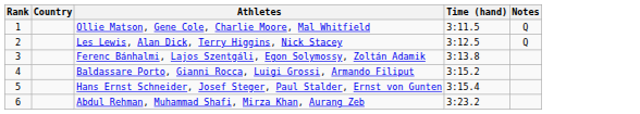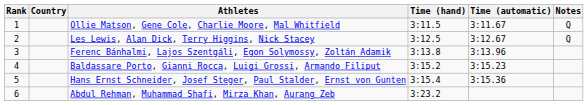 <table class="wikitable sortable" style="text-align:center">
 <tr>
 <th>Rank</th>
 <th>Country</th>
 <th>Athletes</th>
 <th>Time (hand)</th>
+<th>Time (automatic)</th>
 <th>Notes</th>
 </tr>
 <tr>
 <td>1</td>
 <td align=left></td>
 <td align=left><a href='#'>Ollie Matson</a>, <a href='#'>Gene Cole</a>, <a href='#'>Charlie Moore</a>, <a href='#'>Mal Whitfield</a></td>
 <td align=left>3:11.5</td>
+<td align=left>3:11.67</td>
 <td>Q</td>
 </tr>
 <tr>
 <td>2</td>
 <td align=left></td>
 <td align=left><a href='#'>Les Lewis</a>, <a href='#'>Alan Dick</a>, <a href='#'>Terry Higgins</a>, <a href='#'>Nick Stacey</a></td>
 <td align=left>3:12.5</td>
+<td align=left>3:12.67</td>
 <td>Q</td>
 </tr>
 <tr>
 <td>3</td>
 <td align=left></td>
 <td align=left><a href='#'>Ferenc Bánhalmi</a>, <a href='#'>Lajos Szentgáli</a>, <a href='#'>Egon Solymossy</a>, <a href='#'>Zoltán Adamik</a></td>
 <td align=left>3:13.8</td>
+<td align=left>3:13.96</td>
 <td></td>
 </tr>
 <tr>
 <td>4</td>
 <td align=left></td>
 <td align=left><a href='#'>Baldassare Porto</a>, <a href='#'>Gianni Rocca</a>, <a href='#'>Luigi Grossi</a>, <a href='#'>Armando Filiput</a></td>
 <td align=left>3:15.2</td>
+<td align=left>3:15.23</td>
 <td></td>
 </tr>
 <tr>
 <td>5</td>
 <td align=left></td>
 <td align=left><a href='#'>Hans Ernst Schneider</a>, <a href='#'>Josef Steger</a>, <a href='#'>Paul Stalder</a>, <a href='#'>Ernst von Gunten</a></td>
 <td align=left>3:15.4</td>
+<td align=left>3:15.36</td>
 <td></td>
 </tr>
 <tr>
 <td>6</td>
 <td align=left></td>
 <td align=left><a href='#'>Abdul Rehman</a>, <a href='#'>Muhammad Shafi</a>, <a href='#'>Mirza Khan</a>, <a href='#'>Aurang Zeb</a></td>
 <td align=left>3:23.2</td>
 <td></td>
+<td></td>
 </tr>
 </table>
